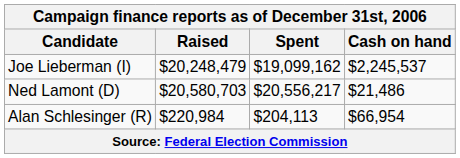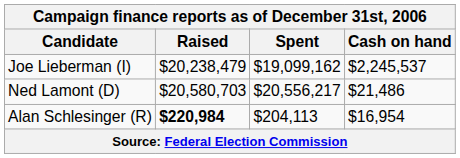 <table class="wikitable sortable">
 <tr>
 <th colspan=4>Campaign finance reports as of December 31st, 2006</th>
 </tr>
 <tr style="text-align:center;">
 <th>Candidate</th>
 <th>Raised</th>
 <th>Spent</th>
 <th>Cash on hand</th>
 </tr>
 <tr>
 <td>Joe Lieberman (I)</td>
-<td>$20,248,479</td>
+<td>$20,238,479</td>
 <td>$19,099,162</td>
 <td>$2,245,537</td>
 </tr>
 <tr>
 <td>Ned Lamont (D)</td>
 <td>$20,580,703</td>
 <td>$20,556,217</td>
 <td>$21,486</td>
 </tr>
 <tr>
 <td>Alan Schlesinger (R)</td>
-<td>$220,984</td>
+<td><strong>$220,984</strong></td>
 <td>$204,113</td>
-<td>$66,954</td>
+<td>$16,954</td>
 </tr>
 <tr>
 <th colspan="4"><small>Source: <a href='#'>Federal Election Commission</a></small></th>
 </tr>
 </table>
